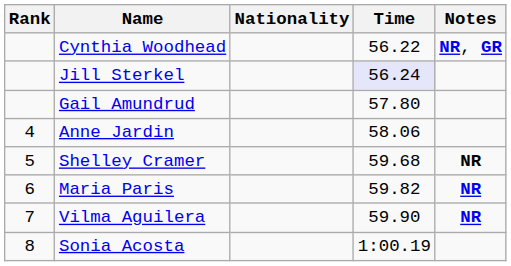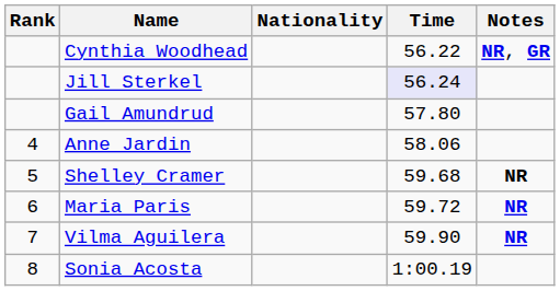 <table class="wikitable sortable" style="text-align:center">
 <tr>
 <th>Rank</th>
 <th>Name</th>
 <th>Nationality</th>
 <th>Time</th>
 <th>Notes</th>
 </tr>
 <tr>
 <td></td>
 <td align=left><a href='#'>Cynthia Woodhead</a></td>
 <td align=left></td>
 <td>56.22</td>
 <td><strong><a href='#'>NR</a></strong>, <strong><a href='#'>GR</a></strong></td>
 </tr>
 <tr>
 <td></td>
 <td align=left><a href='#'>Jill Sterkel</a></td>
 <td align=left></td>
 <td style="background: lavender;">56.24</td>
 <td></td>
 </tr>
 <tr>
 <td></td>
 <td align=left><a href='#'>Gail Amundrud</a></td>
 <td align=left></td>
 <td>57.80</td>
 <td></td>
 </tr>
 <tr>
 <td>4</td>
 <td align=left><a href='#'>Anne Jardin</a></td>
 <td align=left></td>
 <td>58.06</td>
 <td></td>
 </tr>
 <tr>
 <td>5</td>
 <td align=left><a href='#'>Shelley Cramer</a></td>
 <td align=left></td>
 <td>59.68</td>
 <td><strong>NR</strong></td>
 </tr>
 <tr>
 <td>6</td>
 <td align=left><a href='#'>Maria Paris</a></td>
 <td align=left></td>
-<td>59.82</td>
+<td>59.72</td>
 <td><strong><a href='#'>NR</a></strong></td>
 </tr>
 <tr>
 <td>7</td>
 <td align=left><a href='#'>Vilma Aguilera</a></td>
 <td align=left></td>
 <td>59.90</td>
 <td><strong><a href='#'>NR</a></strong></td>
 </tr>
 <tr>
 <td>8</td>
 <td align=left><a href='#'>Sonia Acosta</a></td>
 <td align=left></td>
 <td>1:00.19</td>
 <td></td>
 </tr>
 </table>
